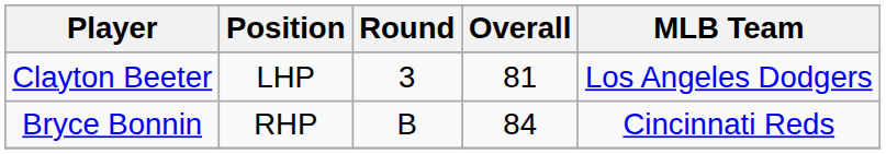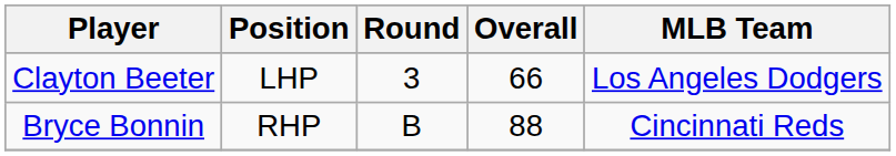 <table class="wikitable" style="text-align:center">
 <tr>
 <th>Player</th>
 <th>Position</th>
 <th>Round</th>
 <th>Overall</th>
 <th>MLB Team</th>
 </tr>
 <tr>
 <td><a href='#'>Clayton Beeter</a></td>
 <td>LHP</td>
 <td>3</td>
-<td>81</td>
+<td>66</td>
 <td><a href='#'>Los Angeles Dodgers</a></td>
 </tr>
 <tr>
 <td><a href='#'>Bryce Bonnin</a></td>
 <td>RHP</td>
 <td>B</td>
-<td>84</td>
+<td>88</td>
 <td><a href='#'>Cincinnati Reds</a></td>
 </tr>
 <tr>
 </tr>
 </table>
